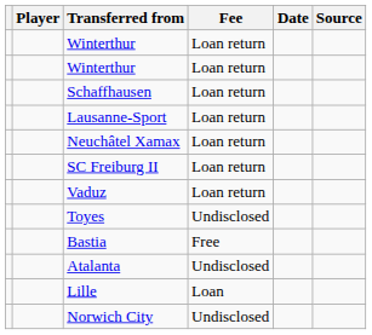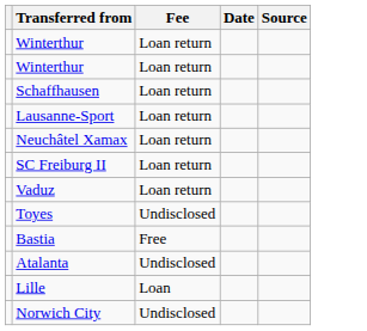 <table class="wikitable plainrowheaders sortable">
 <tr>
 <th></th>
-<th scope="col">Player</th>
 <th>Transferred from</th>
 <th style="width: 80px;">Fee</th>
 <th scope="col">Date</th>
 <th scope="col">Source</th>
 </tr>
 <tr>
 <td align="center"></td>
-<td> </td>
 <td> <a href='#'>Winterthur</a></td>
 <td>Loan return</td>
 <td></td>
 <td></td>
 </tr>
 <tr>
 <td align="center"></td>
-<td> </td>
 <td> <a href='#'>Winterthur</a></td>
 <td>Loan return</td>
 <td></td>
 <td></td>
 </tr>
 <tr>
 <td align="center"></td>
-<td> </td>
 <td> <a href='#'>Schaffhausen</a></td>
 <td>Loan return</td>
 <td></td>
 <td></td>
 </tr>
 <tr>
 <td align="center"></td>
-<td> </td>
 <td> <a href='#'>Lausanne-Sport</a></td>
 <td>Loan return</td>
 <td></td>
 <td></td>
 </tr>
 <tr>
 <td align="center"></td>
-<td> </td>
 <td> <a href='#'>Neuchâtel Xamax</a></td>
 <td>Loan return</td>
 <td></td>
 <td></td>
 </tr>
 <tr>
 <td align="center"></td>
-<td> </td>
 <td> <a href='#'>SC Freiburg II</a></td>
 <td>Loan return</td>
 <td></td>
 <td></td>
 </tr>
 <tr>
 <td align="center"></td>
-<td> </td>
 <td> <a href='#'>Vaduz</a></td>
 <td>Loan return</td>
 <td></td>
 <td></td>
 </tr>
 <tr>
 <td align="center"></td>
-<td> </td>
 <td> <a href='#'>Toyes</a></td>
 <td>Undisclosed</td>
 <td></td>
 <td></td>
 </tr>
 <tr>
 <td align="center"></td>
-<td> </td>
 <td> <a href='#'>Bastia</a></td>
 <td>Free</td>
 <td></td>
 <td></td>
 </tr>
 <tr>
 <td align="center"></td>
-<td> </td>
 <td> <a href='#'>Atalanta</a></td>
 <td>Undisclosed</td>
 <td></td>
 <td></td>
 </tr>
 <tr>
 <td align="center"></td>
-<td> </td>
 <td> <a href='#'>Lille</a></td>
 <td>Loan</td>
 <td></td>
 <td></td>
 </tr>
 <tr>
 <td align="center"></td>
-<td> </td>
 <td> <a href='#'>Norwich City</a></td>
 <td>Undisclosed</td>
 <td></td>
 <td></td>
 </tr>
 </table>
